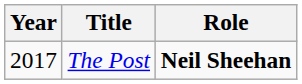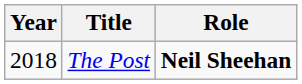 <table class="wikitable">
 <tr>
 <th>Year</th>
 <th>Title</th>
 <th>Role</th>
 </tr>
 <tr>
-<td>2017</td>
+<td>2018</td>
 <td><em><a href='#'>The Post</a></em></td>
 <td><strong>Neil Sheehan</strong></td>
 </tr>
 </table>
